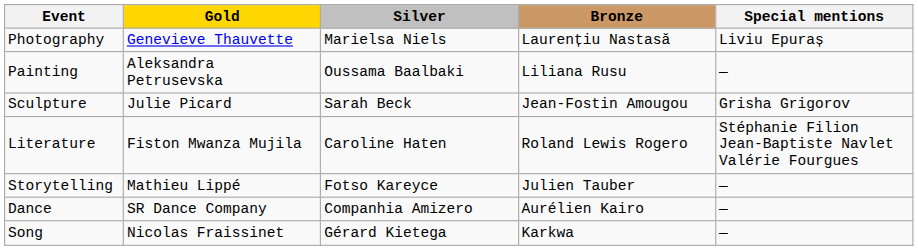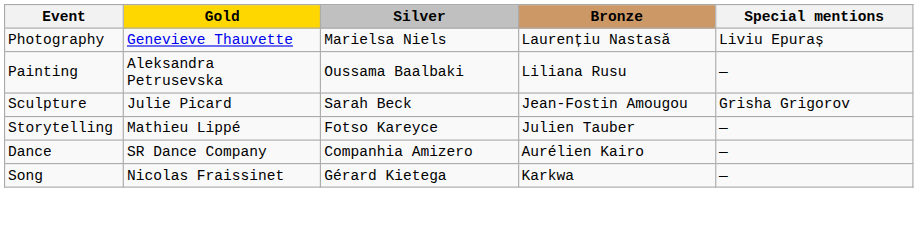 <table class="wikitable">
 <tr align=center>
 <th width=100 bgcolor=efefef><strong>Event</strong></th>
 <td width=170 bgcolor=gold><strong>Gold</strong></td>
 <td width=170 bgcolor=silver><strong>Silver</strong></td>
 <td width=170 bgcolor=cc9966><strong>Bronze</strong></td>
 <th width=170><strong>Special mentions</strong></th>
 </tr>
 <tr>
 <td>Photography</td>
 <td> <a href='#'>Genevieve Thauvette</a></td>
 <td> Marielsa Niels</td>
 <td> Laurențiu Nastasă</td>
 <td> Liviu Epuraș</td>
 </tr>
 <tr>
 <td>Painting</td>
 <td> Aleksandra Petrusevska</td>
 <td> Oussama Baalbaki</td>
 <td> Liliana Rusu</td>
 <td>—</td>
 </tr>
 <tr>
 <td>Sculpture</td>
 <td> Julie Picard</td>
 <td> Sarah Beck</td>
 <td> Jean-Fostin Amougou</td>
 <td> Grisha Grigorov</td>
 </tr>
 <tr>
-<td>Literature</td>
-<td> Fiston Mwanza Mujila</td>
-<td> Caroline Haten</td>
-<td> Roland Lewis Rogero</td>
-<td> Stéphanie Filion<br> Jean-Baptiste Navlet<br> Valérie Fourgues</td>
-</tr>
-<tr>
 <td>Storytelling</td>
 <td> Mathieu Lippé</td>
 <td> Fotso Kareyce</td>
 <td> Julien Tauber</td>
 <td>—</td>
 </tr>
 <tr>
 <td>Dance</td>
 <td> SR Dance Company</td>
 <td> Companhia Amizero</td>
 <td> Aurélien Kairo</td>
 <td>—</td>
 </tr>
 <tr>
 <td>Song</td>
 <td> Nicolas Fraissinet</td>
 <td> Gérard Kietega</td>
 <td> Karkwa</td>
 <td>—</td>
 </tr>
 </table>
